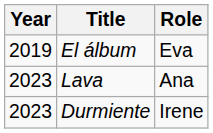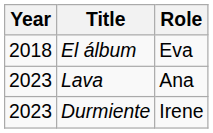 <table class="wikitable sortable">
 <tr>
 <th>Year</th>
 <th>Title</th>
 <th>Role</th>
 </tr>
 <tr>
-<td>2019</td>
+<td>2018</td>
 <td><em>El álbum</em></td>
 <td>Eva</td>
 </tr>
 <tr>
 <td>2023</td>
 <td><em>Lava</em></td>
 <td>Ana</td>
 </tr>
 <tr>
 <td>2023</td>
 <td><em>Durmiente</em></td>
 <td>Irene</td>
 </tr>
 </table>
